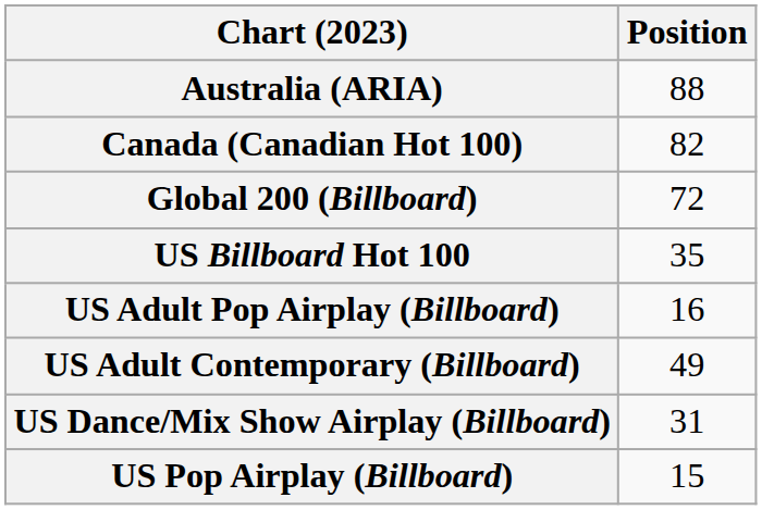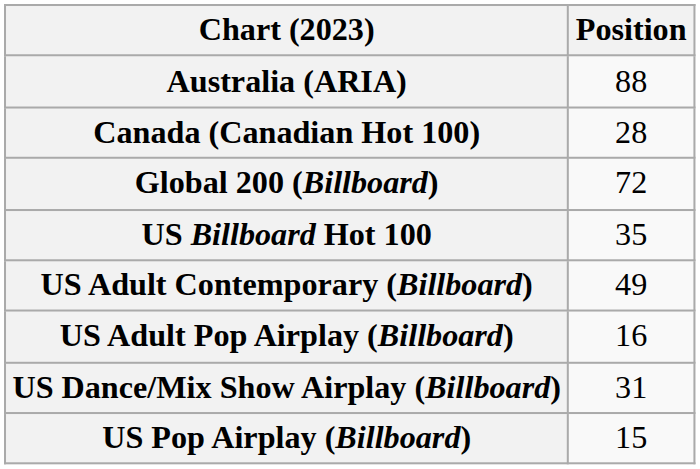 <table class="wikitable sortable plainrowheaders" style="text-align:center">
 <tr>
 <th scope="col">Chart (2023)</th>
 <th scope="col">Position</th>
 </tr>
 <tr>
 <th scope="row">Australia (ARIA)</th>
 <td>88</td>
 </tr>
 <tr>
 <th scope="row">Canada (Canadian Hot 100)</th>
-<td>82</td>
+<td>28</td>
 </tr>
 <tr>
 <th scope="row">Global 200 (<em>Billboard</em>)</th>
 <td>72</td>
 </tr>
 <tr>
 <th scope="row">US <em>Billboard</em> Hot 100</th>
 <td>35</td>
 </tr>
 <tr>
+<th scope="row">US Adult Contemporary (<em>Billboard</em>)</th>
+<td>49</td>
+</tr>
+<tr>
 <th scope="row">US Adult Pop Airplay (<em>Billboard</em>)</th>
 <td>16</td>
-</tr>
-<tr>
-<th scope="row">US Adult Contemporary (<em>Billboard</em>)</th>
-<td>49</td>
 </tr>
 <tr>
 <th scope="row">US Dance/Mix Show Airplay (<em>Billboard</em>)</th>
 <td>31</td>
 </tr>
 <tr>
 <th scope="row">US Pop Airplay (<em>Billboard</em>)</th>
 <td>15</td>
 </tr>
 </table>
